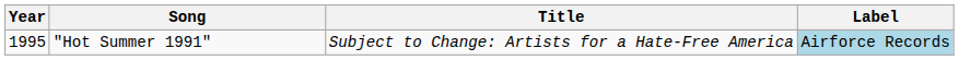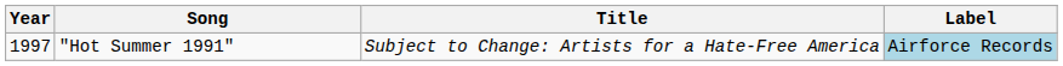 <table class="wikitable" border="1">
 <tr>
 <th>Year</th>
 <th width="225">Song</th>
 <th>Title</th>
 <th>Label</th>
 </tr>
 <tr>
-<td>1995</td>
+<td>1997</td>
 <td>"Hot Summer 1991"</td>
 <td><em>Subject to Change: Artists for a Hate-Free America</em></td>
 <td style="background: lightblue;">Airforce Records</td>
 </tr>
 </table>
